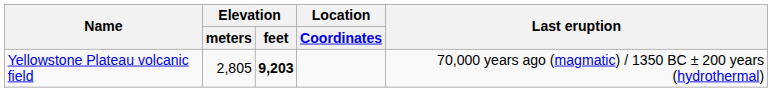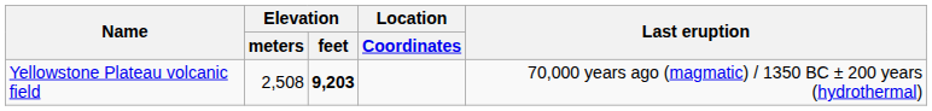 <table class="wikitable">
 <tr>
 <th rowspan="2">Name</th>
 <th colspan ="2">Elevation</th>
 <th>Location</th>
 <th rowspan="2">Last eruption</th>
 </tr>
 <tr>
 <th>meters</th>
 <th>feet</th>
 <th><a href='#'>Coordinates</a></th>
 </tr>
 <tr style="text-align:right;">
 <td style="text-align:left;"><a href='#'>Yellowstone Plateau volcanic field</a></td>
-<td>2,805</td>
+<td>2,508</td>
 <td><strong>9,203</strong></td>
 <td></td>
 <td>70,000 years ago (<a href='#'>magmatic</a>) / 1350 BC ± 200 years (<a href='#'>hydrothermal</a>)</td>
 </tr>
 </table>
